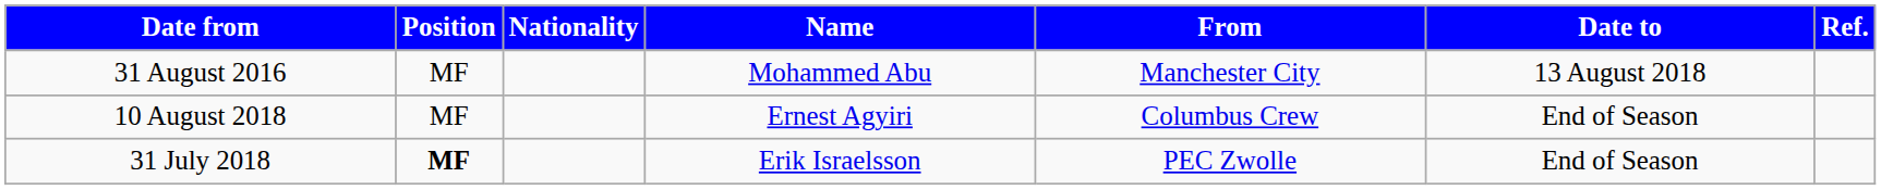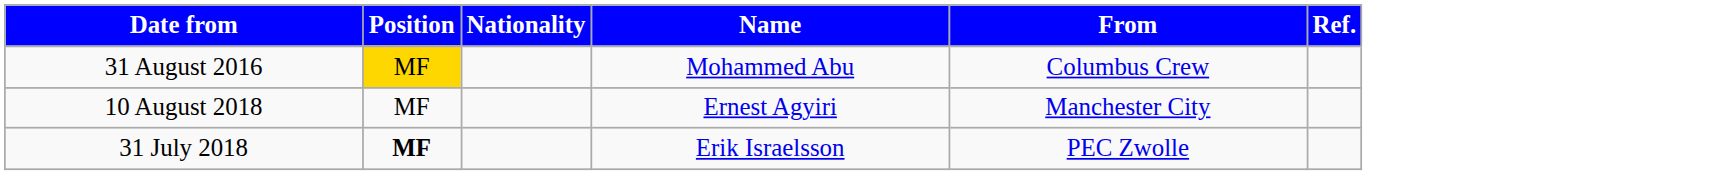 <table class="wikitable" style="text-align:center; font-size:90%; ">
 <tr>
 <th style="background:#00f; color:white; width:200px;">Date from</th>
 <th style="background:#00f; color:white; width:50px;">Position</th>
 <th style="background:#00f; color:white; width:50px;">Nationality</th>
 <th style="background:#00f; color:white; width:200px;">Name</th>
 <th style="background:#00f; color:white; width:200px;">From</th>
-<th style="background:#00f; color:white; width:200px;">Date to</th>
 <th style="background:#00f; color:white; width:25px;">Ref.</th>
 </tr>
 <tr>
 <td>31 August 2016</td>
-<td>MF</td>
+<td style="background: gold;">MF</td>
 <td></td>
 <td><a href='#'>Mohammed Abu</a></td>
-<td><a href='#'>Manchester City</a></td>
-<td>13 August 2018</td>
+<td><a href='#'>Columbus Crew</a></td>
 <td></td>
 </tr>
 <tr>
 <td>10 August 2018</td>
 <td>MF</td>
 <td></td>
 <td><a href='#'>Ernest Agyiri</a></td>
-<td><a href='#'>Columbus Crew</a></td>
-<td>End of Season</td>
+<td><a href='#'>Manchester City</a></td>
 <td></td>
 </tr>
 <tr>
 <td>31 July 2018</td>
 <td><strong>MF</strong></td>
 <td></td>
 <td><a href='#'>Erik Israelsson</a></td>
 <td><a href='#'>PEC Zwolle</a></td>
-<td>End of Season</td>
 <td></td>
 </tr>
 </table>
